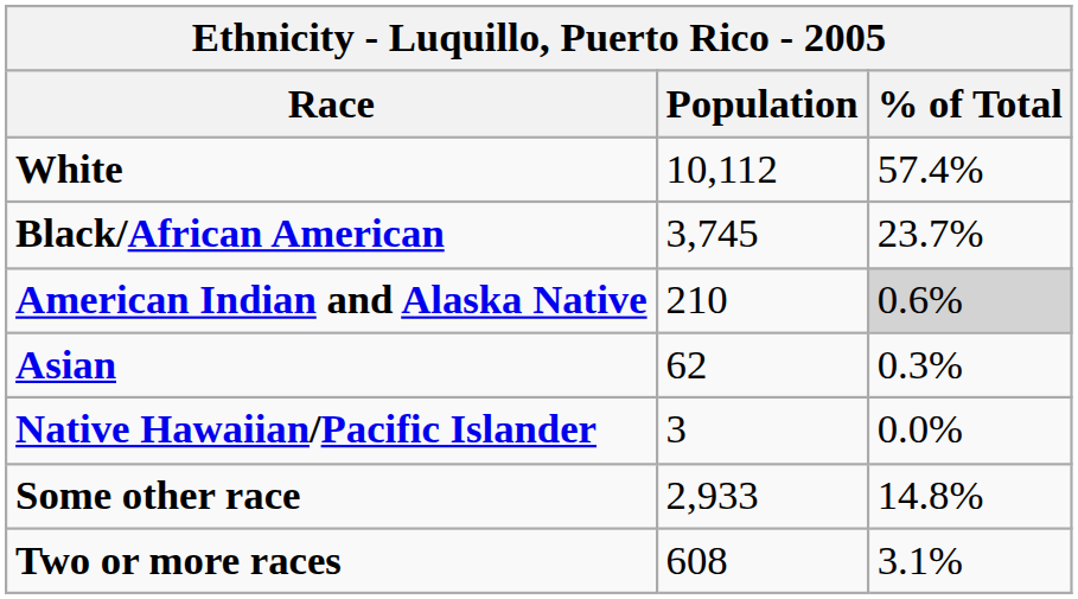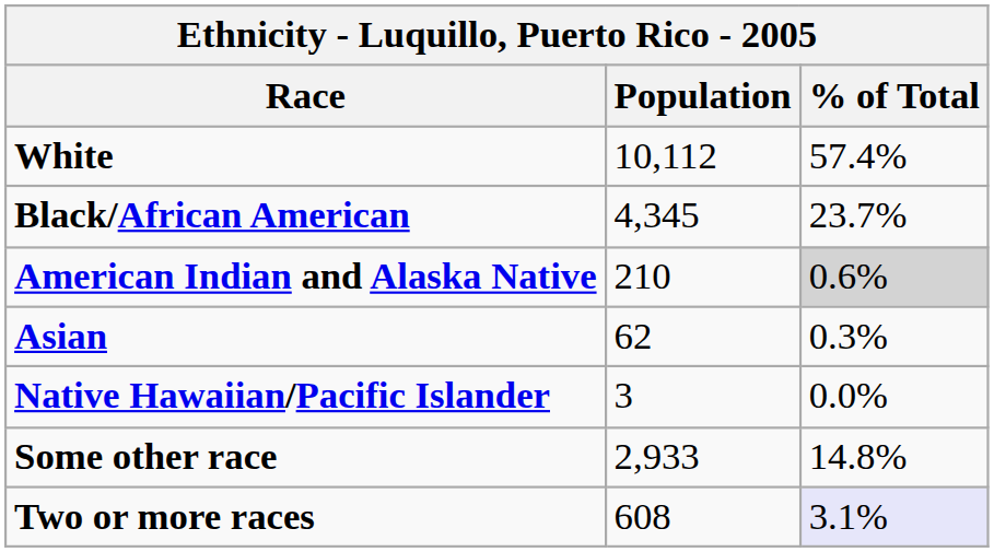 <table class="wikitable">
 <tr>
 <th colspan=3>Ethnicity - Luquillo, Puerto Rico - 2005 </th>
 </tr>
 <tr ---->
 <th>Race</th>
 <th>Population</th>
 <th>% of Total</th>
 </tr>
 <tr ---->
 <td><strong>White</strong></td>
 <td>10,112</td>
 <td>57.4%</td>
 </tr>
 <tr ---->
 <td><strong>Black/<a href='#'>African American</a></strong></td>
-<td>3,745</td>
+<td>4,345</td>
 <td>23.7%</td>
 </tr>
 <tr ---->
 <td><strong><a href='#'>American Indian</a> and <a href='#'>Alaska Native</a></strong></td>
 <td>210</td>
 <td style="background: lightgrey;">0.6%</td>
 </tr>
 <tr ---->
 <td><strong><a href='#'>Asian</a></strong></td>
 <td>62</td>
 <td>0.3%</td>
 </tr>
 <tr ---->
 <td><strong><a href='#'>Native Hawaiian</a>/<a href='#'>Pacific Islander</a></strong></td>
 <td>3</td>
 <td>0.0%</td>
 </tr>
 <tr ---->
 <td><strong>Some other race</strong></td>
 <td>2,933</td>
 <td>14.8%</td>
 </tr>
 <tr ---->
 <td><strong>Two or more races</strong></td>
 <td>608</td>
-<td>3.1%</td>
+<td style="background: lavender;">3.1%</td>
 </tr>
 </table>
